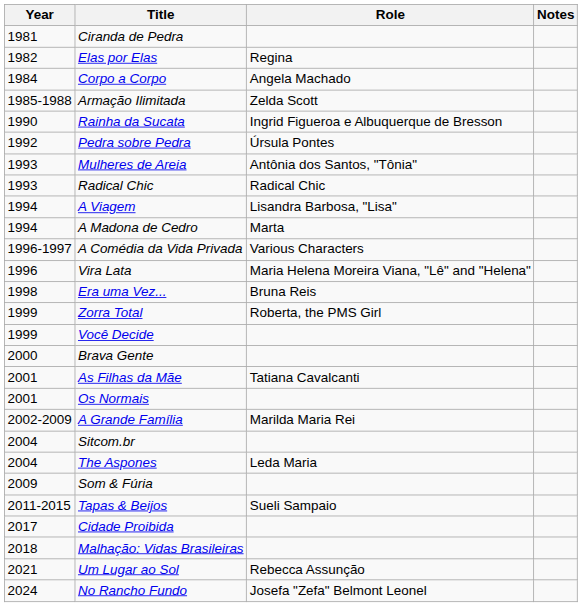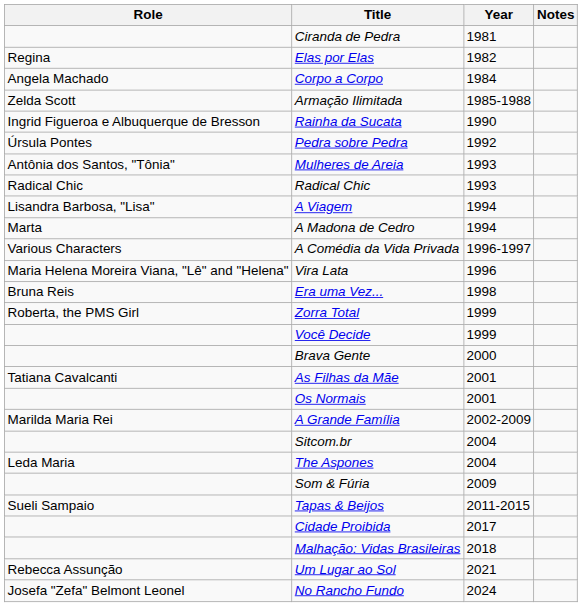 <table class="wikitable">
 <tr>
+<th>Role</th>
+<th>Title</th>
 <th>Year</th>
-<th>Title</th>
-<th>Role</th>
 <th>Notes</th>
 </tr>
 <tr>
+<td></td>
+<td><em>Ciranda de Pedra</em></td>
 <td>1981</td>
-<td><em>Ciranda de Pedra</em></td>
-<td></td>
 <td></td>
 </tr>
 <tr>
+<td>Regina</td>
+<td><em><a href='#'>Elas por Elas</a></em></td>
 <td>1982</td>
-<td><em><a href='#'>Elas por Elas</a></em></td>
-<td>Regina</td>
 <td></td>
 </tr>
 <tr>
+<td>Angela Machado</td>
+<td><em><a href='#'>Corpo a Corpo</a></em></td>
 <td>1984</td>
-<td><em><a href='#'>Corpo a Corpo</a></em></td>
-<td>Angela Machado</td>
 <td></td>
 </tr>
 <tr>
+<td>Zelda Scott</td>
+<td><em>Armação Ilimitada</em></td>
 <td>1985-1988</td>
-<td><em>Armação Ilimitada</em></td>
-<td>Zelda Scott</td>
 <td></td>
 </tr>
 <tr>
+<td>Ingrid Figueroa e Albuquerque de Bresson</td>
+<td><em><a href='#'>Rainha da Sucata</a></em></td>
 <td>1990</td>
-<td><em><a href='#'>Rainha da Sucata</a></em></td>
-<td>Ingrid Figueroa e Albuquerque de Bresson</td>
 <td></td>
 </tr>
 <tr>
+<td>Úrsula Pontes</td>
+<td><em><a href='#'>Pedra sobre Pedra</a></em></td>
 <td>1992</td>
-<td><em><a href='#'>Pedra sobre Pedra</a></em></td>
-<td>Úrsula Pontes</td>
 <td></td>
 </tr>
 <tr>
+<td>Antônia dos Santos, "Tônia"</td>
+<td><em><a href='#'>Mulheres de Areia</a></em></td>
 <td>1993</td>
-<td><em><a href='#'>Mulheres de Areia</a></em></td>
-<td>Antônia dos Santos, "Tônia"</td>
 <td></td>
 </tr>
 <tr>
+<td>Radical Chic</td>
+<td><em>Radical Chic</em></td>
 <td>1993</td>
-<td><em>Radical Chic</em></td>
-<td>Radical Chic</td>
 <td></td>
 </tr>
 <tr>
+<td>Lisandra Barbosa, "Lisa"</td>
+<td><em><a href='#'>A Viagem</a></em></td>
 <td>1994</td>
-<td><em><a href='#'>A Viagem</a></em></td>
-<td>Lisandra Barbosa, "Lisa"</td>
 <td></td>
 </tr>
 <tr>
+<td>Marta</td>
+<td><em>A Madona de Cedro</em></td>
 <td>1994</td>
-<td><em>A Madona de Cedro</em></td>
-<td>Marta</td>
 <td></td>
 </tr>
 <tr>
+<td>Various Characters</td>
+<td><em>A Comédia da Vida Privada</em></td>
 <td>1996-1997</td>
-<td><em>A Comédia da Vida Privada</em></td>
-<td>Various Characters</td>
 <td></td>
 </tr>
 <tr>
+<td>Maria Helena Moreira Viana, "Lê" and "Helena"</td>
+<td><em>Vira Lata</em></td>
 <td>1996</td>
-<td><em>Vira Lata</em></td>
-<td>Maria Helena Moreira Viana, "Lê" and "Helena"</td>
 <td></td>
 </tr>
 <tr>
+<td>Bruna Reis</td>
+<td><em><a href='#'>Era uma Vez...</a></em></td>
 <td>1998</td>
-<td><em><a href='#'>Era uma Vez...</a></em></td>
-<td>Bruna Reis</td>
 <td></td>
 </tr>
 <tr>
+<td>Roberta, the PMS Girl</td>
+<td><em><a href='#'>Zorra Total</a></em></td>
 <td>1999</td>
-<td><em><a href='#'>Zorra Total</a></em></td>
-<td>Roberta, the PMS Girl</td>
 <td></td>
 </tr>
 <tr>
+<td></td>
+<td><em><a href='#'>Você Decide</a></em></td>
 <td>1999</td>
-<td><em><a href='#'>Você Decide</a></em></td>
-<td></td>
 <td></td>
 </tr>
 <tr>
+<td></td>
+<td><em>Brava Gente</em></td>
 <td>2000</td>
-<td><em>Brava Gente</em></td>
-<td></td>
 <td></td>
 </tr>
 <tr>
+<td>Tatiana Cavalcanti</td>
+<td><em><a href='#'>As Filhas da Mãe</a></em></td>
 <td>2001</td>
-<td><em><a href='#'>As Filhas da Mãe</a></em></td>
-<td>Tatiana Cavalcanti</td>
 <td></td>
 </tr>
 <tr>
+<td></td>
+<td><em><a href='#'>Os Normais</a></em></td>
 <td>2001</td>
-<td><em><a href='#'>Os Normais</a></em></td>
-<td></td>
 <td></td>
 </tr>
 <tr>
+<td>Marilda Maria Rei</td>
+<td><em><a href='#'>A Grande Família</a></em></td>
 <td>2002-2009</td>
-<td><em><a href='#'>A Grande Família</a></em></td>
-<td>Marilda Maria Rei</td>
 <td></td>
 </tr>
 <tr>
+<td></td>
+<td><em>Sitcom.br</em></td>
 <td>2004</td>
-<td><em>Sitcom.br</em></td>
-<td></td>
 <td></td>
 </tr>
 <tr>
+<td>Leda Maria</td>
+<td><em><a href='#'>The Aspones</a></em></td>
 <td>2004</td>
-<td><em><a href='#'>The Aspones</a></em></td>
-<td>Leda Maria</td>
 <td></td>
 </tr>
 <tr>
+<td></td>
+<td><em>Som & Fúria</em></td>
 <td>2009</td>
-<td><em>Som & Fúria</em></td>
-<td></td>
 <td></td>
 </tr>
 <tr>
+<td>Sueli Sampaio</td>
+<td><em><a href='#'>Tapas & Beijos</a></em></td>
 <td>2011-2015</td>
-<td><em><a href='#'>Tapas & Beijos</a></em></td>
-<td>Sueli Sampaio</td>
 <td></td>
 </tr>
 <tr>
+<td></td>
+<td><em><a href='#'>Cidade Proibida</a></em></td>
 <td>2017</td>
-<td><em><a href='#'>Cidade Proibida</a></em></td>
-<td></td>
 <td></td>
 </tr>
 <tr>
+<td></td>
+<td><em><a href='#'>Malhação: Vidas Brasileiras</a></em></td>
 <td>2018</td>
-<td><em><a href='#'>Malhação: Vidas Brasileiras</a></em></td>
-<td></td>
 <td></td>
 </tr>
 <tr>
+<td>Rebecca Assunção</td>
+<td><em><a href='#'>Um Lugar ao Sol</a></em></td>
 <td>2021</td>
-<td><em><a href='#'>Um Lugar ao Sol</a></em></td>
-<td>Rebecca Assunção</td>
 <td></td>
 </tr>
 <tr>
+<td>Josefa "Zefa" Belmont Leonel</td>
+<td><em><a href='#'>No Rancho Fundo</a></em></td>
 <td>2024</td>
-<td><em><a href='#'>No Rancho Fundo</a></em></td>
-<td>Josefa "Zefa" Belmont Leonel</td>
 <td></td>
 </tr>
 </table>
